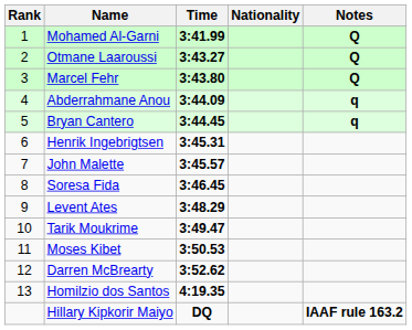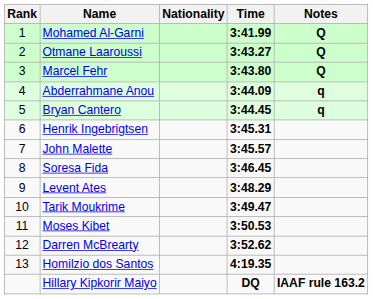 <table class="wikitable sortable" style="text-align:center">
 <tr>
 <th>Rank</th>
 <th>Name</th>
+<th>Nationality</th>
 <th>Time</th>
-<th>Nationality</th>
 <th>Notes</th>
 </tr>
 <tr bgcolor=ccffcc>
 <td>1</td>
 <td align=left><a href='#'>Mohamed Al-Garni</a></td>
+<td align=left></td>
 <td><strong>3:41.99</strong></td>
-<td align=left></td>
 <td><strong>Q</strong></td>
 </tr>
 <tr bgcolor=ccffcc>
 <td>2</td>
 <td align=left><a href='#'>Otmane Laaroussi</a></td>
+<td align=left></td>
 <td><strong>3:43.27</strong></td>
-<td align=left></td>
 <td><strong>Q</strong></td>
 </tr>
 <tr bgcolor=ccffcc>
 <td>3</td>
 <td align=left><a href='#'>Marcel Fehr</a></td>
+<td align=left></td>
 <td><strong>3:43.80</strong></td>
-<td align=left></td>
 <td><strong>Q</strong></td>
 </tr>
 <tr bgcolor=ddffdd>
 <td>4</td>
 <td align=left><a href='#'>Abderrahmane Anou</a></td>
+<td align=left></td>
 <td><strong>3:44.09</strong></td>
-<td align=left></td>
 <td><strong>q</strong></td>
 </tr>
 <tr bgcolor=ddffdd>
 <td>5</td>
 <td align=left><a href='#'>Bryan Cantero</a></td>
+<td align=left></td>
 <td><strong>3:44.45</strong></td>
-<td align=left></td>
 <td><strong>q</strong></td>
 </tr>
 <tr>
 <td>6</td>
 <td align=left><a href='#'>Henrik Ingebrigtsen</a></td>
+<td align=left></td>
 <td><strong>3:45.31</strong></td>
-<td align=left></td>
 <td></td>
 </tr>
 <tr>
 <td>7</td>
 <td align=left><a href='#'>John Malette</a></td>
+<td align=left></td>
 <td><strong>3:45.57</strong></td>
-<td align=left></td>
 <td></td>
 </tr>
 <tr>
 <td>8</td>
 <td align=left><a href='#'>Soresa Fida</a></td>
+<td align=left></td>
 <td><strong>3:46.45</strong></td>
-<td align=left></td>
 <td></td>
 </tr>
 <tr>
 <td>9</td>
 <td align=left><a href='#'>Levent Ates</a></td>
+<td align=left></td>
 <td><strong>3:48.29</strong></td>
-<td align=left></td>
 <td></td>
 </tr>
 <tr>
 <td>10</td>
 <td align=left><a href='#'>Tarik Moukrime</a></td>
+<td align=left></td>
 <td><strong>3:49.47</strong></td>
-<td align=left></td>
 <td></td>
 </tr>
 <tr>
 <td>11</td>
 <td align=left><a href='#'>Moses Kibet</a></td>
+<td align=left></td>
 <td><strong>3:50.53</strong></td>
-<td align=left></td>
 <td></td>
 </tr>
 <tr>
 <td>12</td>
 <td align=left><a href='#'>Darren McBrearty</a></td>
+<td align=left></td>
 <td><strong>3:52.62</strong></td>
-<td align=left></td>
 <td></td>
 </tr>
 <tr>
 <td>13</td>
 <td align=left><a href='#'>Homilzio dos Santos</a></td>
+<td align=left></td>
 <td><strong>4:19.35</strong></td>
-<td align=left></td>
 <td></td>
 </tr>
 <tr>
 <td></td>
 <td align=left><a href='#'>Hillary Kipkorir Maiyo</a></td>
+<td align=left></td>
 <td><strong>DQ</strong></td>
-<td align=left></td>
 <td><strong>IAAF rule 163.2</strong></td>
 </tr>
 </table>
